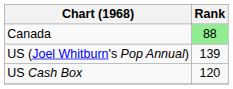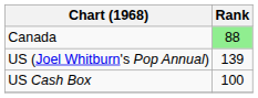 <table class="wikitable sortable">
 <tr>
 <th>Chart (1968)</th>
 <th style="text-align:center;">Rank</th>
 </tr>
 <tr>
 <td>Canada</td>
 <td style="background: lightgreen; text-align:center;">88</td>
 </tr>
 <tr>
 <td>US (<a href='#'>Joel Whitburn</a>'s <em>Pop Annual</em>)</td>
 <td style="text-align:center;">139</td>
 </tr>
 <tr>
 <td>US <em>Cash Box</em></td>
-<td style="text-align:center;">120</td>
+<td style="text-align:center;">100</td>
 </tr>
 <tr>
 </tr>
 </table>
